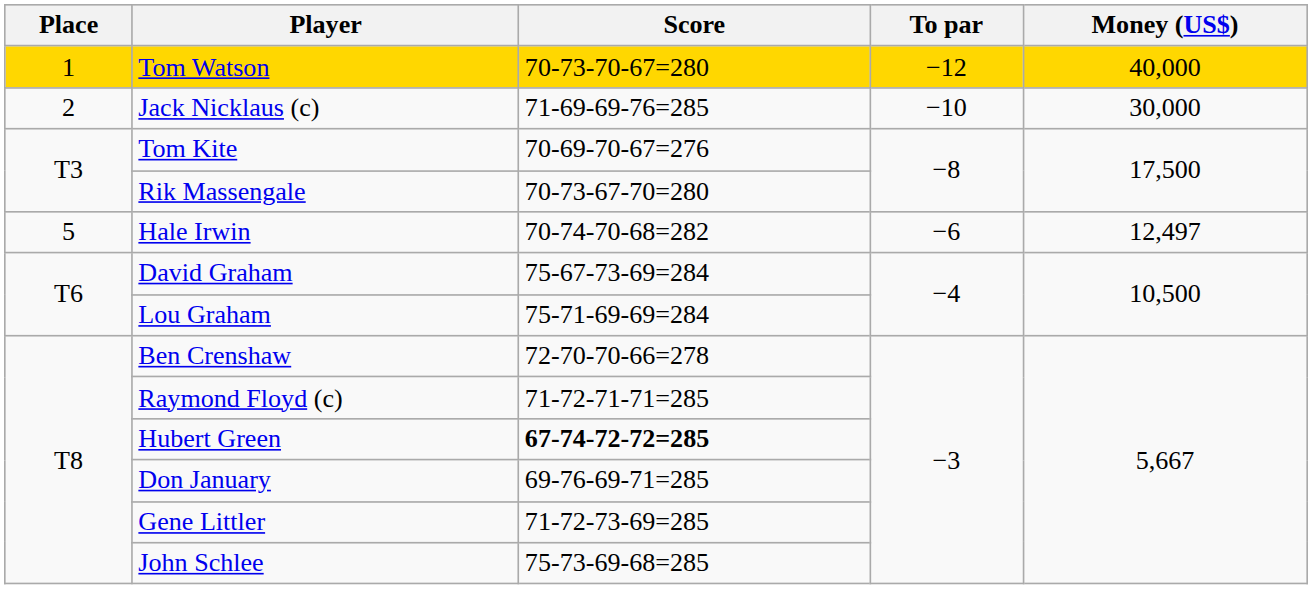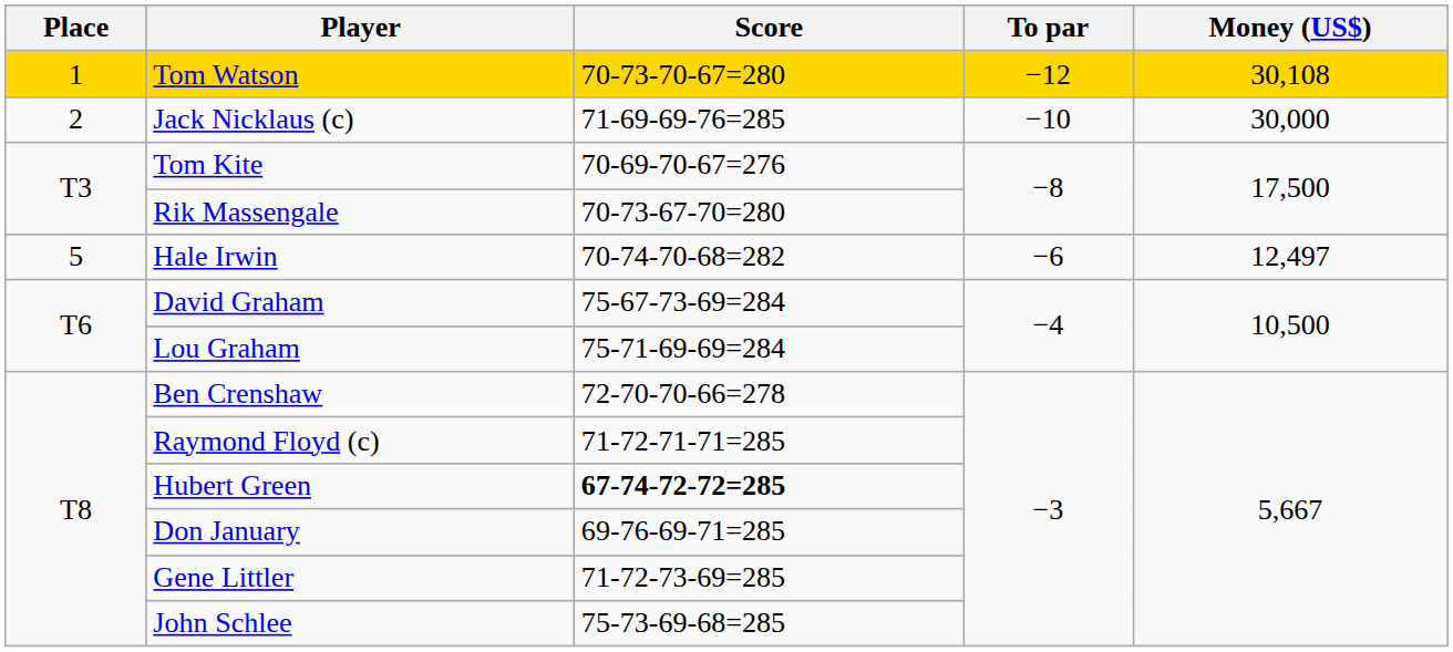 <table class="wikitable" style="width:50em; margin-bottom:0">
 <tr>
 <th>Place</th>
 <th>Player</th>
 <th>Score</th>
 <th>To par</th>
 <th>Money (<a href='#'>US$</a>)</th>
 </tr>
 <tr style="background:gold">
 <td align=center>1</td>
 <td> <a href='#'>Tom Watson</a></td>
 <td>70-73-70-67=280</td>
 <td align=center>−12</td>
-<td align=center>40,000</td>
+<td align=center>30,108</td>
 </tr>
 <tr>
 <td align=center>2</td>
 <td> <a href='#'>Jack Nicklaus</a> (c)</td>
 <td>71-69-69-76=285</td>
 <td align=center>−10</td>
 <td align=center>30,000</td>
 </tr>
 <tr>
 <td rowspan=2 align=center>T3</td>
 <td> <a href='#'>Tom Kite</a></td>
 <td>70-69-70-67=276</td>
 <td rowspan=2 align=center>−8</td>
 <td rowspan=2 align=center>17,500</td>
 </tr>
 <tr>
 <td> <a href='#'>Rik Massengale</a></td>
 <td>70-73-67-70=280</td>
 </tr>
 <tr>
 <td align=center>5</td>
 <td> <a href='#'>Hale Irwin</a></td>
 <td>70-74-70-68=282</td>
 <td align=center>−6</td>
 <td align=center>12,497</td>
 </tr>
 <tr>
 <td rowspan=2 align=center>T6</td>
 <td> <a href='#'>David Graham</a></td>
 <td>75-67-73-69=284</td>
 <td rowspan=2 align=center>−4</td>
 <td rowspan=2 align=center>10,500</td>
 </tr>
 <tr>
 <td> <a href='#'>Lou Graham</a></td>
 <td>75-71-69-69=284</td>
 </tr>
 <tr>
 <td rowspan=6 align=center>T8</td>
 <td> <a href='#'>Ben Crenshaw</a></td>
 <td>72-70-70-66=278</td>
 <td rowspan=6 align=center>−3</td>
 <td rowspan=6 align=center>5,667</td>
 </tr>
 <tr>
 <td> <a href='#'>Raymond Floyd</a> (c)</td>
 <td>71-72-71-71=285</td>
 </tr>
 <tr>
 <td> <a href='#'>Hubert Green</a></td>
 <td><strong>67-74-72-72=285</strong></td>
 </tr>
 <tr>
 <td> <a href='#'>Don January</a></td>
 <td>69-76-69-71=285</td>
 </tr>
 <tr>
 <td> <a href='#'>Gene Littler</a></td>
 <td>71-72-73-69=285</td>
 </tr>
 <tr>
 <td> <a href='#'>John Schlee</a></td>
 <td>75-73-69-68=285</td>
 </tr>
 </table>
